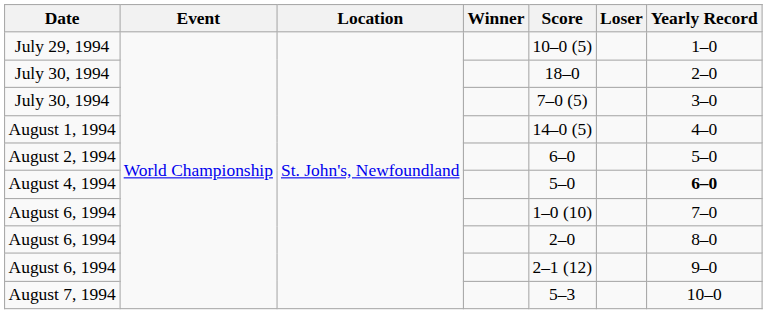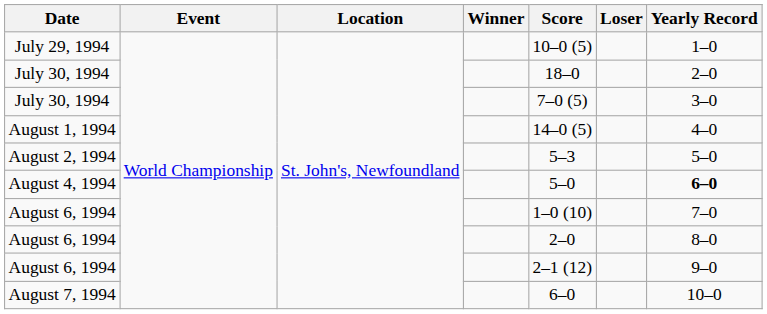 <table class="wikitable">
 <tr>
 <th>Date</th>
 <th>Event</th>
 <th>Location</th>
 <th>Winner</th>
 <th>Score</th>
 <th>Loser</th>
 <th>Yearly Record</th>
 </tr>
 <tr align=center>
 <td>July 29, 1994</td>
 <td rowspan=10><a href='#'>World Championship</a></td>
 <td rowspan=10><a href='#'>St. John's, Newfoundland</a></td>
 <td></td>
 <td>10–0 (5)</td>
 <td></td>
 <td>1–0</td>
 </tr>
 <tr align=center>
 <td>July 30, 1994</td>
 <td></td>
 <td>18–0</td>
 <td></td>
 <td>2–0</td>
 </tr>
 <tr align=center>
 <td>July 30, 1994</td>
 <td></td>
 <td>7–0 (5)</td>
 <td></td>
 <td>3–0</td>
 </tr>
 <tr align=center>
 <td>August 1, 1994</td>
 <td></td>
 <td>14–0 (5)</td>
 <td></td>
 <td>4–0</td>
 </tr>
 <tr align=center>
 <td>August 2, 1994</td>
 <td></td>
-<td>6–0</td>
+<td>5–3</td>
 <td></td>
 <td>5–0</td>
 </tr>
 <tr align=center>
 <td>August 4, 1994</td>
 <td></td>
 <td>5–0</td>
 <td></td>
 <td><strong>6–0</strong></td>
 </tr>
 <tr align=center>
 <td>August 6, 1994</td>
 <td></td>
 <td>1–0 (10)</td>
 <td></td>
 <td>7–0</td>
 </tr>
 <tr align=center>
 <td>August 6, 1994</td>
 <td></td>
 <td>2–0</td>
 <td></td>
 <td>8–0</td>
 </tr>
 <tr align=center>
 <td>August 6, 1994</td>
 <td></td>
 <td>2–1 (12)</td>
 <td></td>
 <td>9–0</td>
 </tr>
 <tr align=center>
 <td>August 7, 1994</td>
 <td></td>
-<td>5–3</td>
+<td>6–0</td>
 <td></td>
 <td>10–0</td>
 </tr>
 </table>
